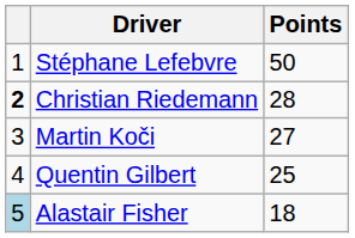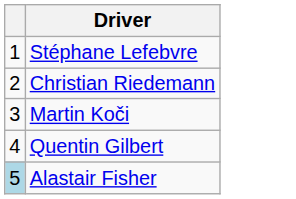 <table class="wikitable" style="font-size: 90%;">
 <tr>
 <th></th>
 <th>Driver</th>
-<th>Points</th>
 </tr>
 <tr>
 <td>1</td>
 <td> <a href='#'>Stéphane Lefebvre</a></td>
-<td>50</td>
 </tr>
 <tr>
-<td><strong>2</strong></td>
+<td>2</td>
 <td> <a href='#'>Christian Riedemann</a></td>
-<td>28</td>
 </tr>
 <tr>
 <td>3</td>
 <td> <a href='#'>Martin Koči</a></td>
-<td>27</td>
 </tr>
 <tr>
 <td>4</td>
 <td> <a href='#'>Quentin Gilbert</a></td>
-<td>25</td>
 </tr>
 <tr>
 <td style="background: lightblue;">5</td>
 <td> <a href='#'>Alastair Fisher</a></td>
-<td>18</td>
 </tr>
 </table>
